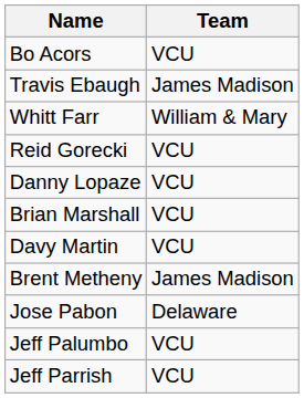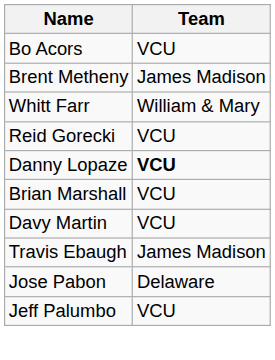 <table class=wikitable>
 <tr>
 <th>Name</th>
 <th>Team</th>
 </tr>
 <tr>
 <td>Bo Acors</td>
 <td>VCU</td>
 </tr>
 <tr>
-<td>Travis Ebaugh</td>
+<td>Brent Metheny</td>
 <td>James Madison</td>
 </tr>
 <tr>
 <td>Whitt Farr</td>
 <td>William & Mary</td>
 </tr>
 <tr>
 <td>Reid  Gorecki</td>
 <td>VCU</td>
 </tr>
 <tr>
 <td>Danny  Lopaze</td>
-<td>VCU</td>
+<td><strong>VCU</strong></td>
 </tr>
 <tr>
 <td>Brian  Marshall</td>
 <td>VCU</td>
 </tr>
 <tr>
 <td>Davy  Martin</td>
 <td>VCU</td>
 </tr>
 <tr>
-<td>Brent Metheny</td>
+<td>Travis Ebaugh</td>
 <td>James Madison</td>
 </tr>
 <tr>
 <td>Jose Pabon</td>
 <td>Delaware</td>
 </tr>
 <tr>
 <td>Jeff Palumbo</td>
 <td>VCU</td>
 </tr>
-<tr>
-<td>Jeff Parrish</td>
-<td>VCU</td>
-</tr>
 </table>
